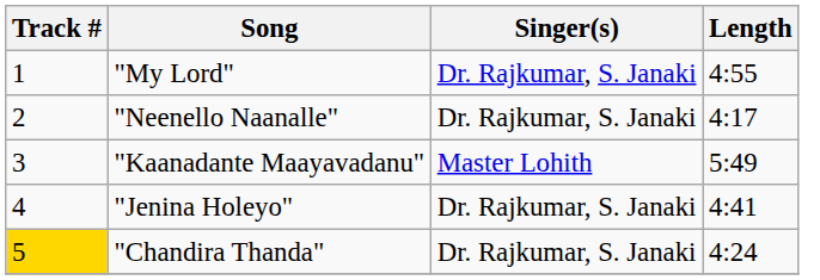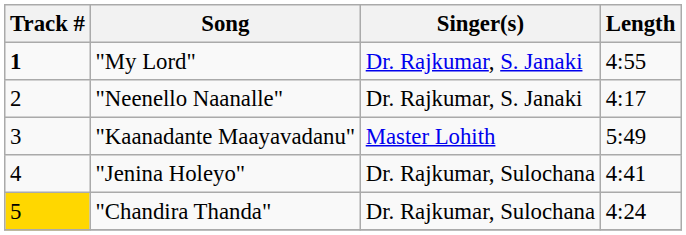 <table class="wikitable" style="font-size:95%;">
 <tr>
 <th>Track #</th>
 <th>Song</th>
 <th>Singer(s)</th>
 <th>Length</th>
 </tr>
 <tr>
-<td>1</td>
+<td><strong>1</strong></td>
 <td>"My Lord"</td>
 <td><a href='#'>Dr. Rajkumar</a>, <a href='#'>S. Janaki</a></td>
 <td>4:55</td>
 </tr>
 <tr>
 <td>2</td>
 <td>"Neenello Naanalle"</td>
 <td>Dr. Rajkumar, S. Janaki</td>
 <td>4:17</td>
 </tr>
 <tr>
 <td>3</td>
 <td>"Kaanadante Maayavadanu"</td>
 <td><a href='#'>Master Lohith</a></td>
 <td>5:49</td>
 </tr>
 <tr>
 <td>4</td>
 <td>"Jenina Holeyo"</td>
-<td>Dr. Rajkumar, S. Janaki</td>
+<td>Dr. Rajkumar, Sulochana</td>
 <td>4:41</td>
 </tr>
 <tr>
 <td style="background: gold;">5</td>
 <td>"Chandira Thanda"</td>
-<td>Dr. Rajkumar, S. Janaki</td>
+<td>Dr. Rajkumar, Sulochana</td>
 <td>4:24</td>
 </tr>
 <tr>
 </tr>
 </table>
